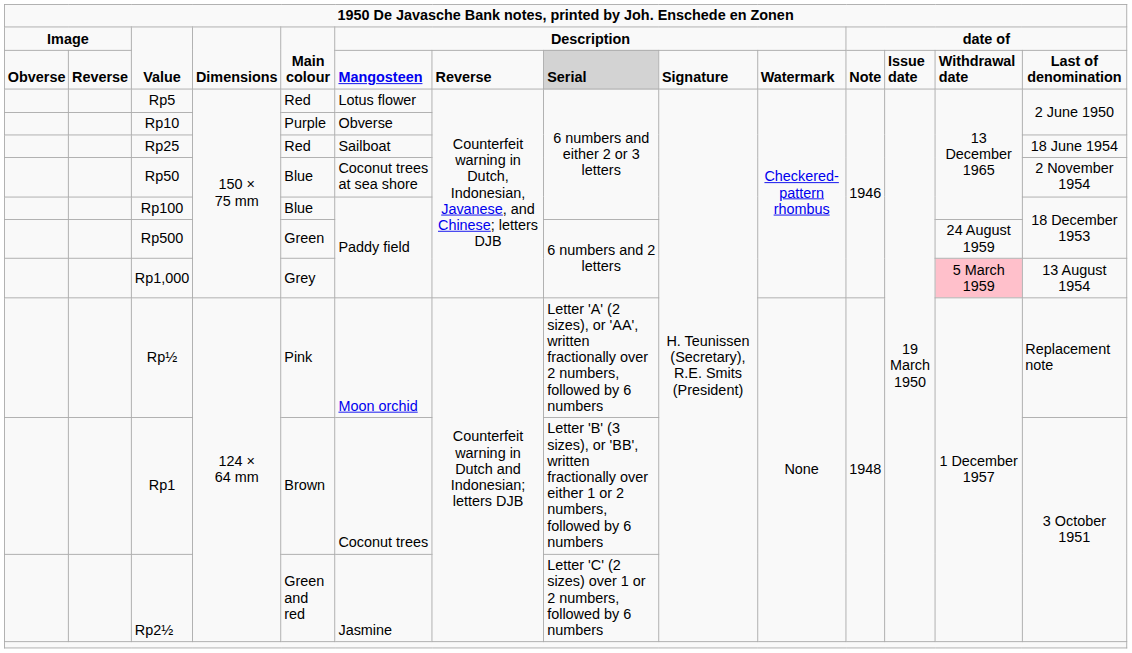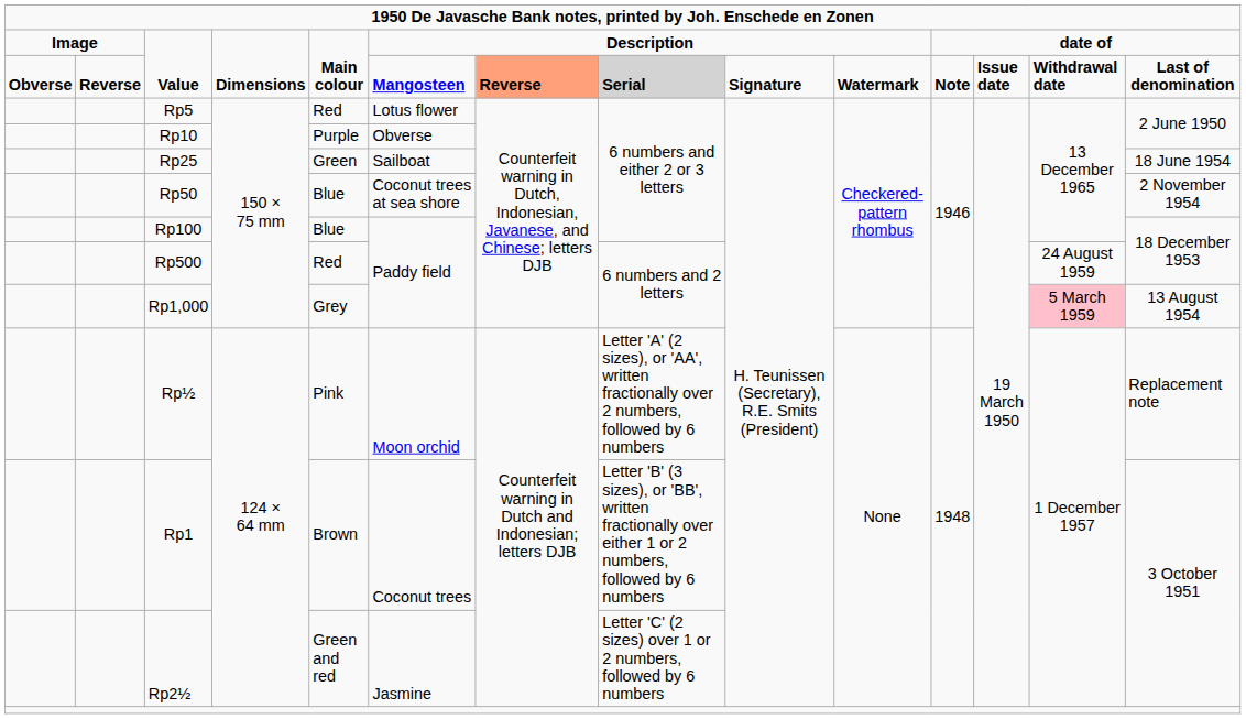 <table class="wikitable" >
 <tr style="text-align:center; font-weight:bold; vertical-align:bottom;">
 <td colspan="14">1950 De Javasche Bank notes, printed by Joh. Enschede en Zonen</td>
 </tr>
 <tr style="text-align:center; font-weight:bold; vertical-align:bottom;">
 <td colspan="2">Image</td>
 <td rowspan="2">Value</td>
 <td rowspan="2">Dimensions</td>
 <td rowspan="2">Main colour</td>
 <td colspan="5">Description</td>
 <td colspan="4">date of</td>
 </tr>
 <tr style="font-weight:bold; vertical-align:bottom;">
 <td>Obverse</td>
 <td>Reverse</td>
 <td style="vertical-align:bottom;"><a href='#'>Mangosteen</a></td>
-<td>Reverse</td>
+<td style="background: lightsalmon;">Reverse</td>
 <td style="background: lightgrey;">Serial</td>
 <td>Signature</td>
 <td>Watermark</td>
 <td>Note</td>
 <td>Issue date</td>
 <td>Withdrawal date</td>
 <td style="text-align:center">Last of denomination</td>
 </tr>
 <tr>
 <td style="font-weight:bold; vertical-align:bottom;"></td>
 <td style="font-weight:bold; vertical-align:bottom;"></td>
 <td style="text-align:center;">Rp5</td>
 <td rowspan="7" style="text-align:center;">150 × 75 mm</td>
 <td style="vertical-align:bottom;">Red</td>
 <td style="vertical-align:bottom;">Lotus flower</td>
 <td rowspan="7" style="text-align:center;">Counterfeit warning in Dutch, Indonesian, <a href='#'>Javanese</a>, and <a href='#'>Chinese</a>; letters DJB</td>
 <td rowspan="5" style="text-align:center;">6 numbers and either 2 or 3 letters</td>
 <td rowspan="10" style="text-align:center;">H. Teunissen (Secretary), R.E. Smits (President)</td>
 <td rowspan="7" style="text-align:center;"><a href='#'>Checkered-pattern</a> <a href='#'>rhombus</a></td>
 <td rowspan="7" style="text-align:center;">1946</td>
 <td rowspan="10" style="text-align:center;">19 March 1950</td>
 <td rowspan="5" style="text-align:center;">13 December 1965</td>
 <td rowspan="2" style="text-align:center;">2 June 1950</td>
 </tr>
 <tr>
 <td style="font-weight:bold; vertical-align:bottom;"></td>
 <td style="font-weight:bold; vertical-align:bottom;"></td>
 <td style="text-align:center;">Rp10</td>
 <td>Purple</td>
 <td>Obverse</td>
 </tr>
 <tr>
 <td style="font-weight:bold; vertical-align:bottom;"></td>
 <td style="font-weight:bold; vertical-align:bottom;"></td>
 <td style="text-align:center;">Rp25</td>
-<td>Red</td>
+<td>Green</td>
 <td style="vertical-align:bottom;">Sailboat</td>
 <td style="text-align:center; vertical-align:bottom;">18 June 1954</td>
 </tr>
 <tr>
 <td style="font-weight:bold; vertical-align:bottom;"></td>
 <td style="font-weight:bold; vertical-align:bottom;"></td>
 <td style="text-align:center;">Rp50</td>
 <td>Blue</td>
 <td style="vertical-align:bottom;">Coconut trees at sea shore</td>
 <td style="text-align:center; vertical-align:bottom;">2 November 1954</td>
 </tr>
 <tr>
 <td style="font-weight:bold; vertical-align:bottom;"></td>
 <td style="font-weight:bold; vertical-align:bottom;"></td>
 <td style="text-align:center;">Rp100</td>
 <td>Blue</td>
 <td rowspan="3">Paddy field</td>
 <td rowspan="2" style="text-align:center; text-align:center;">18 December 1953</td>
 </tr>
 <tr>
 <td style="font-weight:bold; vertical-align:bottom;"></td>
 <td style="font-weight:bold; vertical-align:bottom;"></td>
 <td style="text-align:center;">Rp500</td>
-<td>Green</td>
+<td>Red</td>
 <td rowspan="2" style="text-align:center;">6 numbers and 2 letters</td>
 <td style="text-align:center; vertical-align:bottom;">24 August 1959</td>
 </tr>
 <tr>
 <td style="font-weight:bold; vertical-align:bottom;"></td>
 <td style="font-weight:bold; vertical-align:bottom;"></td>
 <td style="text-align:center;">Rp1,000</td>
 <td>Grey</td>
 <td style="background: pink; text-align:center; vertical-align:bottom;">5 March 1959</td>
 <td style="text-align:center; vertical-align:bottom;">13 August 1954</td>
 </tr>
 <tr>
 <td style="font-weight:bold; vertical-align:bottom;"></td>
 <td style="font-weight:bold; vertical-align:bottom;"></td>
 <td style="text-align:center;">Rp½</td>
 <td rowspan="3" style="text-align:center;">124 × 64 mm</td>
 <td>Pink</td>
 <td style="vertical-align:bottom;"><a href='#'>Moon orchid</a></td>
 <td rowspan="3" style="text-align:center;">Counterfeit warning in Dutch and Indonesian; letters DJB</td>
 <td style="vertical-align:bottom;">Letter 'A' (2 sizes), or 'AA', written fractionally over 2 numbers, followed by 6 numbers</td>
 <td rowspan="3" style="text-align:center;">None</td>
 <td rowspan="3" style="text-align:center;">1948</td>
 <td rowspan="3" style="text-align:center;">1 December 1957</td>
 <td>Replacement note</td>
 </tr>
 <tr>
 <td style="font-weight:bold; vertical-align:bottom;"></td>
 <td style="font-weight:bold; vertical-align:bottom;"></td>
 <td style="text-align:center;">Rp1</td>
 <td>Brown</td>
 <td style="vertical-align:bottom;">Coconut trees</td>
 <td style="vertical-align:bottom;">Letter 'B' (3 sizes), or 'BB', written fractionally over either 1 or 2 numbers, followed by 6 numbers</td>
 <td rowspan="2" style="text-align:center;">3 October 1951</td>
 </tr>
 <tr>
 <td style="font-weight:bold; vertical-align:bottom;"></td>
 <td style="font-weight:bold; vertical-align:bottom;"></td>
 <td style="vertical-align:bottom;">Rp2½</td>
 <td>Green and red</td>
 <td style="vertical-align:bottom;">Jasmine</td>
 <td style="vertical-align:bottom;">Letter 'C' (2 sizes) over 1 or 2 numbers, followed by 6 numbers</td>
 </tr>
 <tr style="text-align:center; vertical-align:bottom;">
 <td colspan="14"></td>
 </tr>
 </table>
